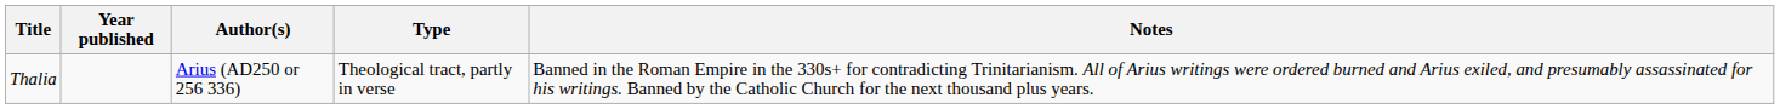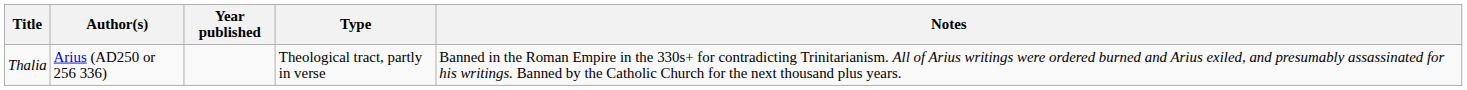 <table class="wikitable sortable">
 <tr>
 <th>Title</th>
+<th>Author(s)</th>
 <th>Year published</th>
-<th>Author(s)</th>
 <th>Type</th>
 <th class="unsortable">Notes</th>
 </tr>
 <tr>
 <td><em>Thalia</em></td>
+<td><a href='#'>Arius</a> (AD250 or 256  336)</td>
 <td></td>
-<td><a href='#'>Arius</a> (AD250 or 256  336)</td>
 <td>Theological tract, partly in verse</td>
 <td>Banned in the Roman Empire in the 330s+ for contradicting Trinitarianism. <em>All of Arius writings were ordered burned and Arius exiled, and presumably assassinated for his writings.</em> Banned by the Catholic Church for the next thousand plus years.</td>
 </tr>
 </table>
